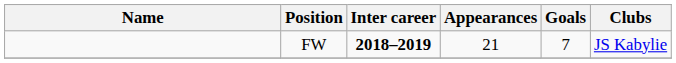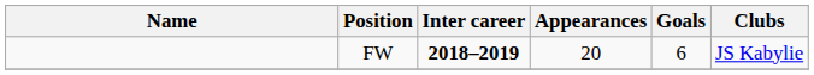 <table class="wikitable sortable" style="text-align: center;">
 <tr>
 <th style="width:16em">Name</th>
 <th>Position</th>
 <th>Inter career</th>
 <th>Appearances</th>
 <th>Goals</th>
 <th>Clubs</th>
 </tr>
 <tr>
 <td align="left"></td>
 <td>FW</td>
 <td><strong>2018–2019</strong></td>
-<td>21</td>
-<td>7</td>
+<td>20</td>
+<td>6</td>
 <td><a href='#'>JS Kabylie</a></td>
 </tr>
 <tr>
 </tr>
 </table>
